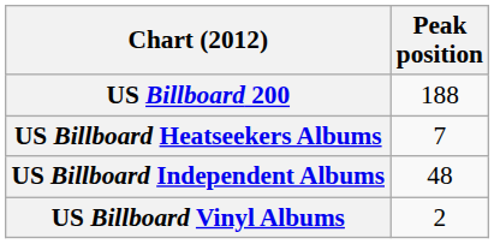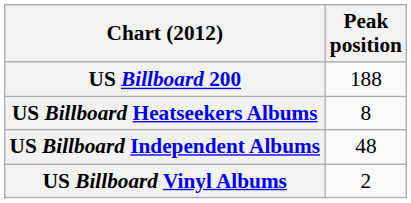 <table class="wikitable sortable plainrowheaders" style="text-align:center">
 <tr>
 <th>Chart (2012)</th>
 <th>Peak<br> position</th>
 </tr>
 <tr>
 <th scope="row">US <a href='#'><em>Billboard</em> 200</a></th>
 <td>188</td>
 </tr>
 <tr>
 <th scope="row">US <em>Billboard</em> <a href='#'>Heatseekers Albums</a></th>
-<td>7</td>
+<td>8</td>
 </tr>
 <tr>
 <th scope="row">US <em>Billboard</em> <a href='#'>Independent Albums</a></th>
 <td>48</td>
 </tr>
 <tr>
 <th scope="row">US <em>Billboard</em> <a href='#'>Vinyl Albums</a></th>
 <td>2</td>
 </tr>
 </table>
